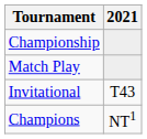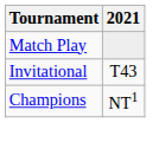 <table class="wikitable" style="text-align:center;">
 <tr>
 <th>Tournament</th>
 <th>2021</th>
-</tr>
-<tr>
-<td align="left"><a href='#'>Championship</a></td>
-<td style="background:#eeeeee;"></td>
 </tr>
 <tr>
 <td align="left"><a href='#'>Match Play</a></td>
 <td style="background:#eeeeee;"></td>
 </tr>
 <tr>
 <td align="left"><a href='#'>Invitational</a></td>
 <td>T43</td>
 </tr>
 <tr>
 <td align="left"><a href='#'>Champions</a></td>
 <td>NT<sup>1</sup></td>
 </tr>
 </table>
